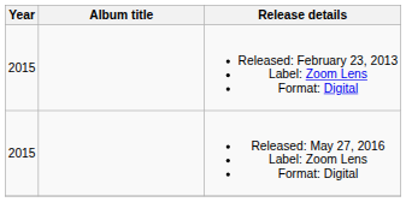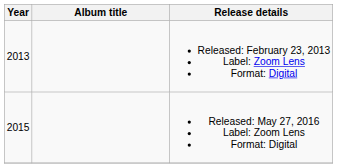 <table class="wikitable plainrowheaders" style="text-align:center;">
 <tr>
 <th>Year</th>
 <th scope="col" rowspan="1" style="width:13em;">Album title</th>
 <th scope="col" rowspan="1">Release details</th>
 </tr>
 <tr>
-<td>2015</td>
+<td>2013</td>
 <td></td>
 <td><br><ul><li>Released: February 23, 2013</li><li>Label: <a href='#'>Zoom Lens</a></li><li>Format: <a href='#'>Digital</a></li></ul></td>
 </tr>
 <tr>
 <td>2015</td>
 <td></td>
 <td><br><ul><li>Released: May 27, 2016</li><li>Label: Zoom Lens</li><li>Format: Digital</li></ul></td>
 </tr>
 <tr>
 </tr>
 </table>
